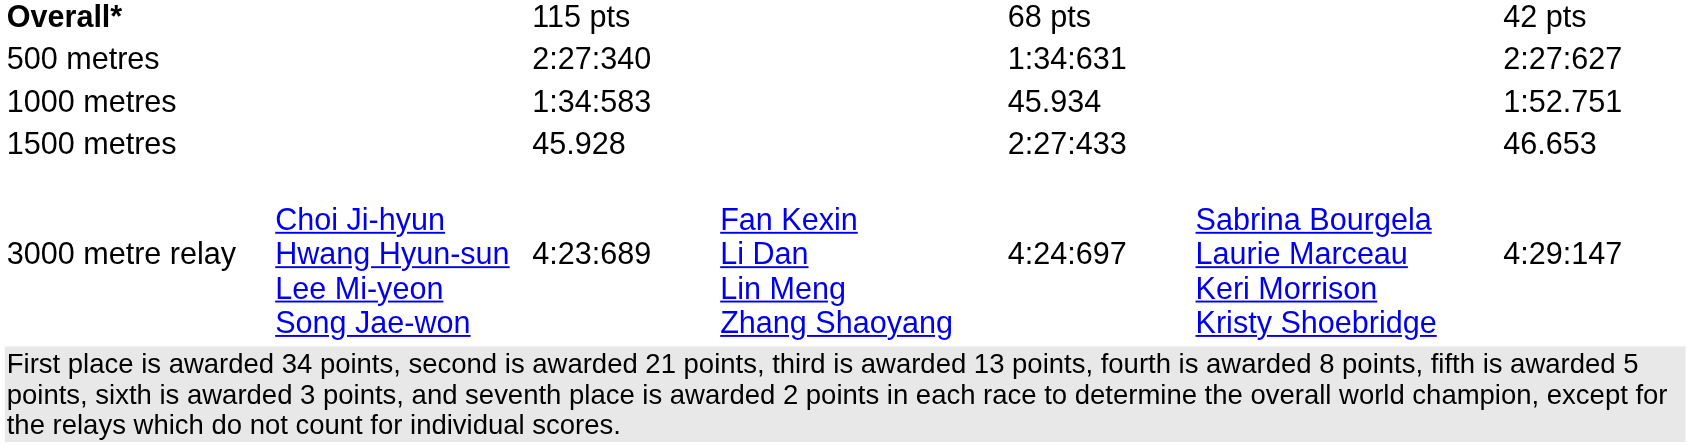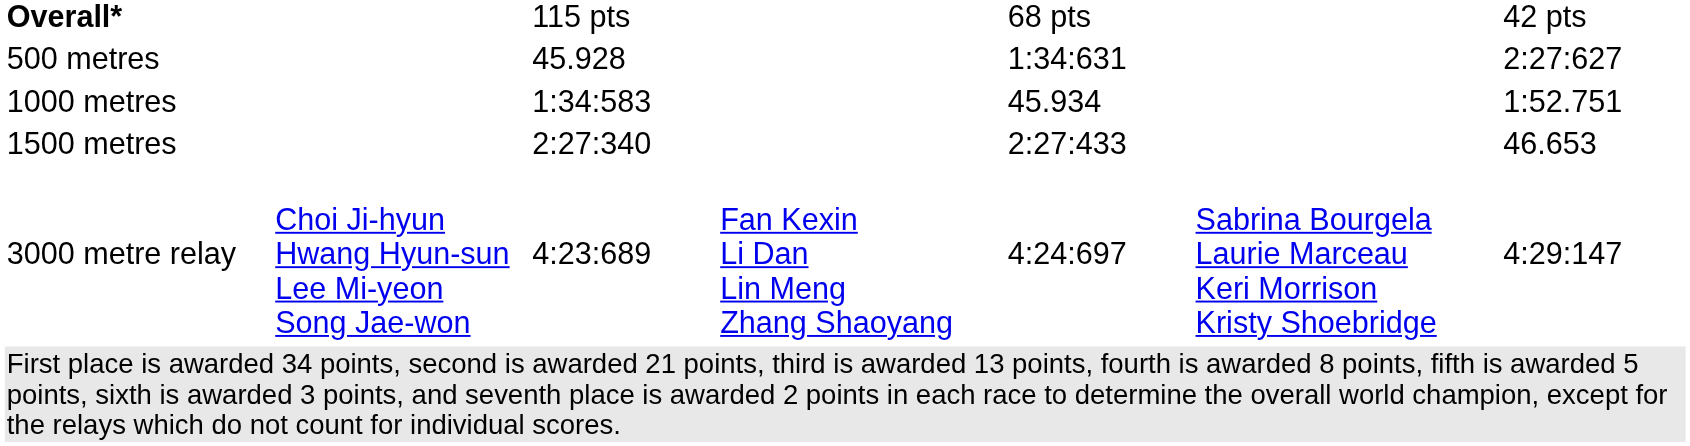 <table>
 <tr>
 <td><strong>Overall*</strong></td>
 <td></td>
 <td>115  pts</td>
 <td></td>
 <td>68 pts</td>
 <td></td>
 <td>42 pts</td>
 </tr>
 <tr>
 <td>500 metres</td>
 <td></td>
-<td>2:27:340</td>
+<td>45.928</td>
 <td></td>
 <td>1:34:631</td>
 <td></td>
 <td>2:27:627</td>
 </tr>
 <tr>
 <td>1000 metres</td>
 <td></td>
 <td>1:34:583</td>
 <td></td>
 <td>45.934</td>
 <td></td>
 <td>1:52.751</td>
 </tr>
 <tr>
 <td>1500 metres</td>
 <td></td>
-<td>45.928</td>
+<td>2:27:340</td>
 <td></td>
 <td>2:27:433</td>
 <td></td>
 <td>46.653</td>
 </tr>
 <tr>
 <td>3000 metre relay</td>
 <td><br><a href='#'>Choi Ji-hyun</a><br><a href='#'>Hwang Hyun-sun</a><br><a href='#'>Lee Mi-yeon</a><br><a href='#'>Song Jae-won</a></td>
 <td>4:23:689</td>
 <td><br><a href='#'>Fan Kexin</a><br><a href='#'>Li Dan</a><br><a href='#'>Lin Meng</a><br><a href='#'>Zhang Shaoyang</a></td>
 <td>4:24:697</td>
 <td><br><a href='#'>Sabrina Bourgela</a><br><a href='#'>Laurie Marceau</a><br><a href='#'>Keri Morrison</a><br><a href='#'>Kristy Shoebridge</a></td>
 <td>4:29:147</td>
 </tr>
 <tr bgcolor= e8e8e8 style="font-size:90%;">
 <td colspan=7> First place is awarded 34 points, second is awarded 21 points, third is awarded 13 points, fourth is awarded 8 points, fifth is awarded 5 points, sixth is awarded 3 points, and seventh place is awarded 2 points in each race to determine the overall world champion, except for the relays which do not count for individual scores.</td>
 </tr>
 </table>
